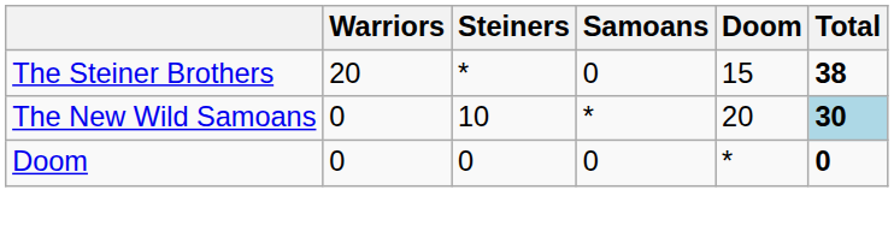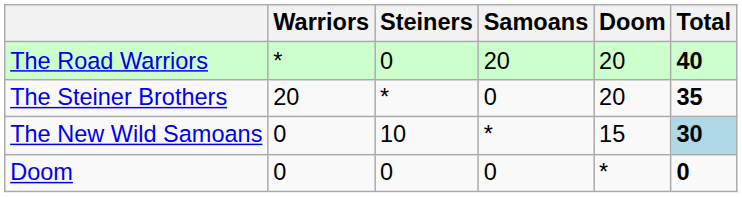 <table class=wikitable>
 <tr>
 <th></th>
 <th>Warriors</th>
 <th>Steiners</th>
 <th>Samoans</th>
 <th>Doom</th>
 <th>Total</th>
 </tr>
+<tr bgcolor=#ccffcc>
+<td><a href='#'>The Road Warriors</a></td>
+<td>*</td>
+<td>0</td>
+<td>20</td>
+<td>20</td>
+<td><strong>40</strong></td>
+</tr>
 <tr>
 <td><a href='#'>The Steiner Brothers</a></td>
 <td>20</td>
 <td>*</td>
 <td>0</td>
-<td>15</td>
-<td><strong>38</strong></td>
+<td>20</td>
+<td><strong>35</strong></td>
 </tr>
 <tr>
 <td><a href='#'>The New Wild Samoans</a></td>
 <td>0</td>
 <td>10</td>
 <td>*</td>
-<td>20</td>
+<td>15</td>
 <td style="background: lightblue;"><strong>30</strong></td>
 </tr>
 <tr>
 <td><a href='#'>Doom</a></td>
 <td>0</td>
 <td>0</td>
 <td>0</td>
 <td>*</td>
 <td><strong>0</strong></td>
 </tr>
 </table>
